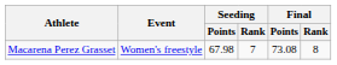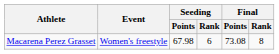 <table class=wikitable style="font-size:90%">
 <tr>
 <th rowspan="2">Athlete</th>
 <th rowspan="2">Event</th>
 <th colspan="2">Seeding</th>
 <th colspan="2">Final</th>
 </tr>
 <tr style="font-size:95%">
 <th>Points</th>
 <th>Rank</th>
 <th>Points</th>
 <th>Rank</th>
 </tr>
 <tr align=center>
 <td align=left><a href='#'>Macarena Perez Grasset</a></td>
 <td align=left><a href='#'>Women's freestyle</a></td>
 <td>67.98</td>
-<td>7</td>
+<td>6</td>
 <td>73.08</td>
 <td>8</td>
 </tr>
 </table>
